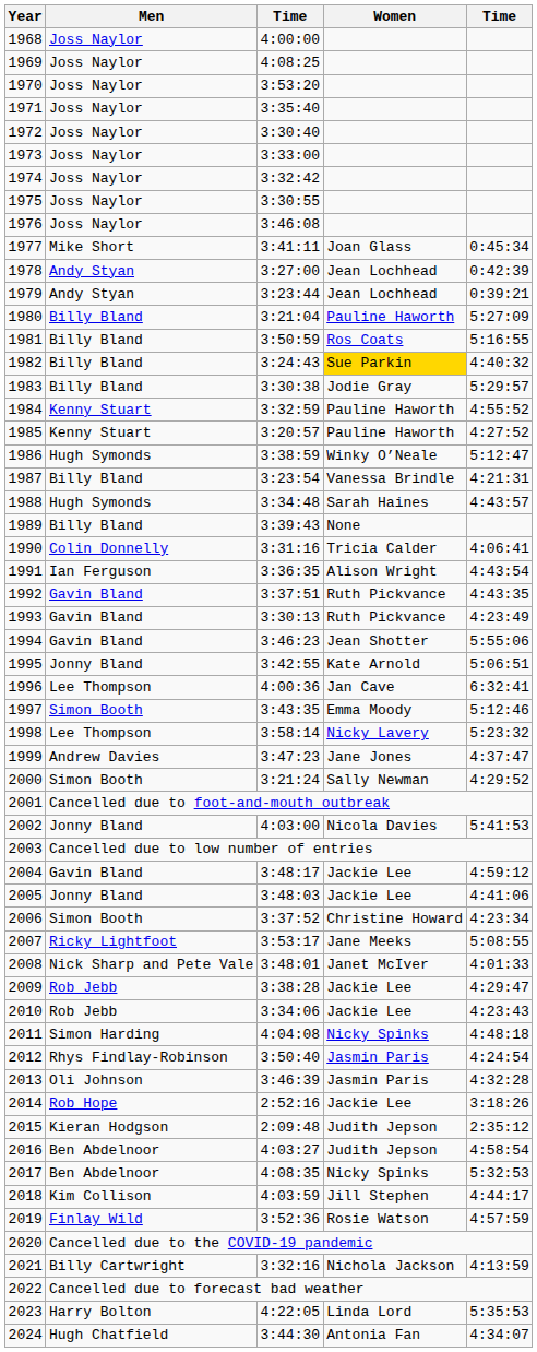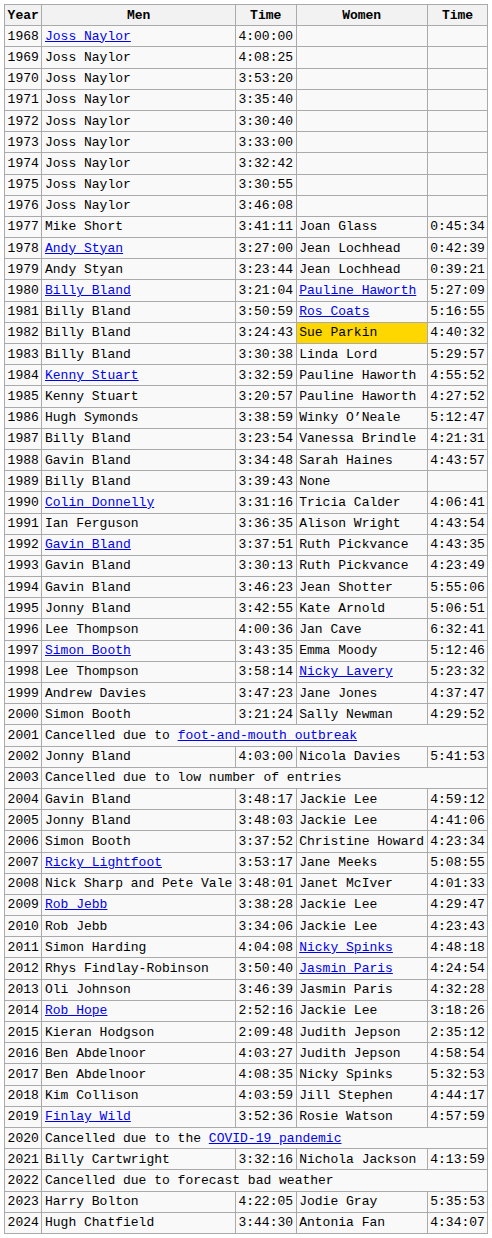 <table class="wikitable sortable">
 <tr>
 <th>Year</th>
 <th>Men</th>
 <th>Time</th>
 <th>Women</th>
 <th>Time</th>
 </tr>
 <tr>
 <td>1968</td>
 <td><a href='#'>Joss Naylor</a></td>
 <td>4:00:00</td>
 <td></td>
 <td></td>
 </tr>
 <tr>
 <td>1969</td>
 <td>Joss Naylor</td>
 <td>4:08:25</td>
 <td></td>
 <td></td>
 </tr>
 <tr>
 <td>1970</td>
 <td>Joss Naylor</td>
 <td>3:53:20</td>
 <td></td>
 <td></td>
 </tr>
 <tr>
 <td>1971</td>
 <td>Joss Naylor</td>
 <td>3:35:40</td>
 <td></td>
 <td></td>
 </tr>
 <tr>
 <td>1972</td>
 <td>Joss Naylor</td>
 <td>3:30:40</td>
 <td></td>
 <td></td>
 </tr>
 <tr>
 <td>1973</td>
 <td>Joss Naylor</td>
 <td>3:33:00</td>
 <td></td>
 <td></td>
 </tr>
 <tr>
 <td>1974</td>
 <td>Joss Naylor</td>
 <td>3:32:42</td>
 <td></td>
 <td></td>
 </tr>
 <tr>
 <td>1975</td>
 <td>Joss Naylor</td>
 <td>3:30:55</td>
 <td></td>
 <td></td>
 </tr>
 <tr>
 <td>1976</td>
 <td>Joss Naylor</td>
 <td>3:46:08</td>
 <td></td>
 <td></td>
 </tr>
 <tr>
 <td>1977</td>
 <td>Mike Short</td>
 <td>3:41:11</td>
 <td>Joan Glass</td>
 <td>0:45:34</td>
 </tr>
 <tr>
 <td>1978</td>
 <td><a href='#'>Andy Styan</a></td>
 <td>3:27:00</td>
 <td>Jean Lochhead</td>
 <td>0:42:39</td>
 </tr>
 <tr>
 <td>1979</td>
 <td>Andy Styan</td>
 <td>3:23:44</td>
 <td>Jean Lochhead</td>
 <td>0:39:21</td>
 </tr>
 <tr>
 <td>1980</td>
 <td><a href='#'>Billy Bland</a></td>
 <td>3:21:04</td>
 <td><a href='#'>Pauline Haworth</a></td>
 <td>5:27:09</td>
 </tr>
 <tr>
 <td>1981</td>
 <td>Billy Bland</td>
 <td>3:50:59</td>
 <td><a href='#'>Ros Coats</a></td>
 <td>5:16:55</td>
 </tr>
 <tr>
 <td>1982</td>
 <td>Billy Bland</td>
 <td>3:24:43</td>
 <td style="background: gold;">Sue Parkin</td>
 <td>4:40:32</td>
 </tr>
 <tr>
 <td>1983</td>
 <td>Billy Bland</td>
 <td>3:30:38</td>
-<td>Jodie Gray</td>
+<td>Linda Lord</td>
 <td>5:29:57</td>
 </tr>
 <tr>
 <td>1984</td>
 <td><a href='#'>Kenny Stuart</a></td>
 <td>3:32:59</td>
 <td>Pauline Haworth</td>
 <td>4:55:52</td>
 </tr>
 <tr>
 <td>1985</td>
 <td>Kenny Stuart</td>
 <td>3:20:57</td>
 <td>Pauline Haworth</td>
 <td>4:27:52</td>
 </tr>
 <tr>
 <td>1986</td>
 <td>Hugh Symonds</td>
 <td>3:38:59</td>
 <td>Winky O’Neale</td>
 <td>5:12:47</td>
 </tr>
 <tr>
 <td>1987</td>
 <td>Billy Bland</td>
 <td>3:23:54</td>
 <td>Vanessa Brindle</td>
 <td>4:21:31</td>
 </tr>
 <tr>
 <td>1988</td>
-<td>Hugh Symonds</td>
+<td>Gavin Bland</td>
 <td>3:34:48</td>
 <td>Sarah Haines</td>
 <td>4:43:57</td>
 </tr>
 <tr>
 <td>1989</td>
 <td>Billy Bland</td>
 <td>3:39:43</td>
 <td>None</td>
 <td></td>
 </tr>
 <tr>
 <td>1990</td>
 <td><a href='#'>Colin Donnelly</a></td>
 <td>3:31:16</td>
 <td>Tricia Calder</td>
 <td>4:06:41</td>
 </tr>
 <tr>
 <td>1991</td>
 <td>Ian Ferguson</td>
 <td>3:36:35</td>
 <td>Alison Wright</td>
 <td>4:43:54</td>
 </tr>
 <tr>
 <td>1992</td>
 <td><a href='#'>Gavin Bland</a></td>
 <td>3:37:51</td>
 <td>Ruth Pickvance</td>
 <td>4:43:35</td>
 </tr>
 <tr>
 <td>1993</td>
 <td>Gavin Bland</td>
 <td>3:30:13</td>
 <td>Ruth Pickvance</td>
 <td>4:23:49</td>
 </tr>
 <tr>
 <td>1994</td>
 <td>Gavin Bland</td>
 <td>3:46:23</td>
 <td>Jean Shotter</td>
 <td>5:55:06</td>
 </tr>
 <tr>
 <td>1995</td>
 <td>Jonny Bland</td>
 <td>3:42:55</td>
 <td>Kate Arnold</td>
 <td>5:06:51</td>
 </tr>
 <tr>
 <td>1996</td>
 <td>Lee Thompson</td>
 <td>4:00:36</td>
 <td>Jan Cave</td>
 <td>6:32:41</td>
 </tr>
 <tr>
 <td>1997</td>
 <td><a href='#'>Simon Booth</a></td>
 <td>3:43:35</td>
 <td>Emma Moody</td>
 <td>5:12:46</td>
 </tr>
 <tr>
 <td>1998</td>
 <td>Lee Thompson</td>
 <td>3:58:14</td>
 <td><a href='#'>Nicky Lavery</a></td>
 <td>5:23:32</td>
 </tr>
 <tr>
 <td>1999</td>
 <td>Andrew Davies</td>
 <td>3:47:23</td>
 <td>Jane Jones</td>
 <td>4:37:47</td>
 </tr>
 <tr>
 <td>2000</td>
 <td>Simon Booth</td>
 <td>3:21:24</td>
 <td>Sally Newman</td>
 <td>4:29:52</td>
 </tr>
 <tr>
 <td>2001</td>
 <td colspan="4">Cancelled due to <a href='#'>foot-and-mouth outbreak</a></td>
 </tr>
 <tr>
 <td>2002</td>
 <td>Jonny Bland</td>
 <td>4:03:00</td>
 <td>Nicola Davies</td>
 <td>5:41:53</td>
 </tr>
 <tr>
 <td>2003</td>
 <td colspan="4">Cancelled due to low number of entries</td>
 </tr>
 <tr>
 <td>2004</td>
 <td>Gavin Bland</td>
 <td>3:48:17</td>
 <td>Jackie Lee</td>
 <td>4:59:12</td>
 </tr>
 <tr>
 <td>2005</td>
 <td>Jonny Bland</td>
 <td>3:48:03</td>
 <td>Jackie Lee</td>
 <td>4:41:06</td>
 </tr>
 <tr>
 <td>2006</td>
 <td>Simon Booth</td>
 <td>3:37:52</td>
 <td>Christine Howard</td>
 <td>4:23:34</td>
 </tr>
 <tr>
 <td>2007</td>
 <td><a href='#'>Ricky Lightfoot</a></td>
 <td>3:53:17</td>
 <td>Jane Meeks</td>
 <td>5:08:55</td>
 </tr>
 <tr>
 <td>2008</td>
 <td>Nick Sharp and Pete Vale</td>
 <td>3:48:01</td>
 <td>Janet McIver</td>
 <td>4:01:33</td>
 </tr>
 <tr>
 <td>2009</td>
 <td><a href='#'>Rob Jebb</a></td>
 <td>3:38:28</td>
 <td>Jackie Lee</td>
 <td>4:29:47</td>
 </tr>
 <tr>
 <td>2010</td>
 <td>Rob Jebb</td>
 <td>3:34:06</td>
 <td>Jackie Lee</td>
 <td>4:23:43</td>
 </tr>
 <tr>
 <td>2011</td>
 <td>Simon Harding</td>
 <td>4:04:08</td>
 <td><a href='#'>Nicky Spinks</a></td>
 <td>4:48:18</td>
 </tr>
 <tr>
 <td>2012</td>
 <td>Rhys Findlay-Robinson</td>
 <td>3:50:40</td>
 <td><a href='#'>Jasmin Paris</a></td>
 <td>4:24:54</td>
 </tr>
 <tr>
 <td>2013</td>
 <td>Oli Johnson</td>
 <td>3:46:39</td>
 <td>Jasmin Paris</td>
 <td>4:32:28</td>
 </tr>
 <tr>
 <td>2014</td>
 <td><a href='#'>Rob Hope</a></td>
 <td>2:52:16</td>
 <td>Jackie Lee</td>
 <td>3:18:26</td>
 </tr>
 <tr>
 <td>2015</td>
 <td>Kieran Hodgson</td>
 <td>2:09:48</td>
 <td>Judith Jepson</td>
 <td>2:35:12</td>
 </tr>
 <tr>
 <td>2016</td>
 <td>Ben Abdelnoor</td>
 <td>4:03:27</td>
 <td>Judith Jepson</td>
 <td>4:58:54</td>
 </tr>
 <tr>
 <td>2017</td>
 <td>Ben Abdelnoor</td>
 <td>4:08:35</td>
 <td>Nicky Spinks</td>
 <td>5:32:53</td>
 </tr>
 <tr>
 <td>2018</td>
 <td>Kim Collison</td>
 <td>4:03:59</td>
 <td>Jill Stephen</td>
 <td>4:44:17</td>
 </tr>
 <tr>
 <td>2019</td>
 <td><a href='#'>Finlay Wild</a></td>
 <td>3:52:36</td>
 <td>Rosie Watson</td>
 <td>4:57:59</td>
 </tr>
 <tr>
 <td>2020</td>
 <td colspan="4">Cancelled due to the <a href='#'>COVID-19 pandemic</a></td>
 </tr>
 <tr>
 <td>2021</td>
 <td>Billy Cartwright</td>
 <td>3:32:16</td>
 <td>Nichola Jackson</td>
 <td>4:13:59</td>
 </tr>
 <tr>
 <td>2022</td>
 <td colspan="4">Cancelled due to forecast bad weather</td>
 </tr>
 <tr>
 <td>2023</td>
 <td>Harry Bolton</td>
 <td>4:22:05</td>
-<td>Linda Lord</td>
+<td>Jodie Gray</td>
 <td>5:35:53</td>
 </tr>
 <tr>
 <td>2024</td>
 <td>Hugh Chatfield</td>
 <td>3:44:30</td>
 <td>Antonia Fan</td>
 <td>4:34:07</td>
 </tr>
 </table>
